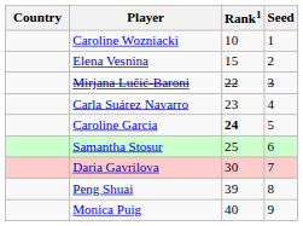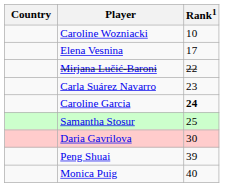 <table class="sortable wikitable">
 <tr>
 <th width="70">Country</th>
 <th width="175">Player</th>
 <th>Rank<sup>1</sup></th>
-<th>Seed</th>
 </tr>
 <tr>
 <td></td>
 <td><a href='#'>Caroline Wozniacki</a></td>
 <td>10</td>
-<td>1</td>
 </tr>
 <tr>
 <td></td>
 <td><a href='#'>Elena Vesnina</a></td>
-<td>15</td>
-<td>2</td>
+<td>17</td>
 </tr>
 <tr>
 <td><s></s></td>
 <td><s><a href='#'>Mirjana Lučić-Baroni</a></s></td>
 <td><s>22</s></td>
-<td><s>3</s></td>
 </tr>
 <tr>
 <td></td>
 <td><a href='#'>Carla Suárez Navarro</a></td>
 <td>23</td>
-<td>4</td>
 </tr>
 <tr>
 <td></td>
 <td><a href='#'>Caroline Garcia</a></td>
 <td><strong>24</strong></td>
-<td>5</td>
 </tr>
 <tr bgcolor=#cfc>
 <td></td>
 <td><a href='#'>Samantha Stosur</a></td>
 <td>25</td>
-<td>6</td>
 </tr>
 <tr bgcolor=#fcc>
 <td></td>
 <td><a href='#'>Daria Gavrilova</a></td>
 <td>30</td>
-<td>7</td>
 </tr>
 <tr>
 <td></td>
 <td><a href='#'>Peng Shuai</a></td>
 <td>39</td>
-<td>8</td>
 </tr>
 <tr>
 <td></td>
 <td><a href='#'>Monica Puig</a></td>
 <td>40</td>
-<td>9</td>
 </tr>
 </table>
